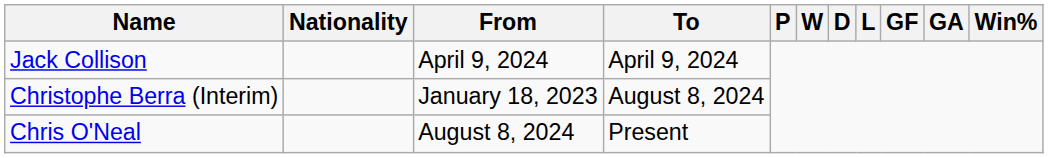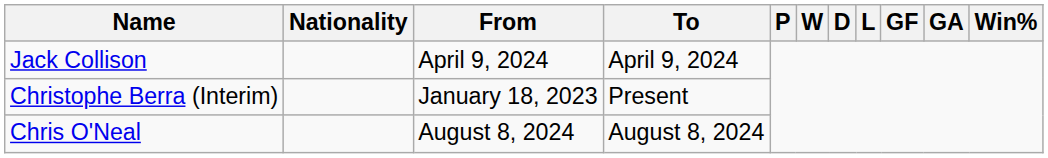 <table class="wikitable plainrowheaders sortable" style="text-align:center">
 <tr>
 <th>Name</th>
 <th>Nationality</th>
 <th>From</th>
 <th class="unsortable">To</th>
 <th>P</th>
 <th>W</th>
 <th>D</th>
 <th>L</th>
 <th>GF</th>
 <th>GA</th>
 <th>Win%</th>
 </tr>
 <tr>
 <td scope=row style=text-align:left><a href='#'>Jack Collison</a></td>
 <td align=left></td>
 <td align=left>April 9, 2024</td>
 <td align=left>April 9, 2024<br></td>
 </tr>
 <tr>
 <td scope=row style=text-align:left><a href='#'>Christophe Berra</a> (Interim)</td>
 <td align=left></td>
 <td align=left>January 18, 2023</td>
-<td align=left>August 8, 2024<br></td>
+<td align=left>Present<br></td>
 </tr>
 <tr>
 <td scope=row style=text-align:left><a href='#'>Chris O'Neal</a></td>
 <td align=left></td>
 <td align=left>August 8, 2024</td>
-<td align=left>Present<br></td>
+<td align=left>August 8, 2024<br></td>
 </tr>
 </table>
